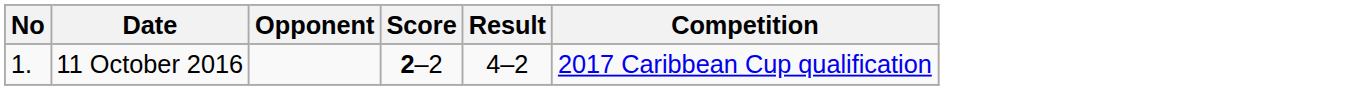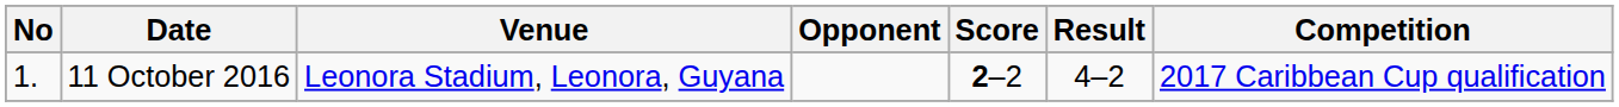 <table class="wikitable" style="font-size:85%;">
 <tr>
 <th>No</th>
 <th>Date</th>
+<th>Venue</th>
 <th>Opponent</th>
 <th>Score</th>
 <th>Result</th>
 <th>Competition</th>
 </tr>
 <tr>
 <td>1.</td>
 <td>11 October 2016</td>
+<td><a href='#'>Leonora Stadium</a>, <a href='#'>Leonora</a>, <a href='#'>Guyana</a></td>
 <td></td>
 <td align=center><strong>2</strong>–2</td>
 <td align=center>4–2</td>
 <td><a href='#'>2017 Caribbean Cup qualification</a></td>
 </tr>
 </table>
